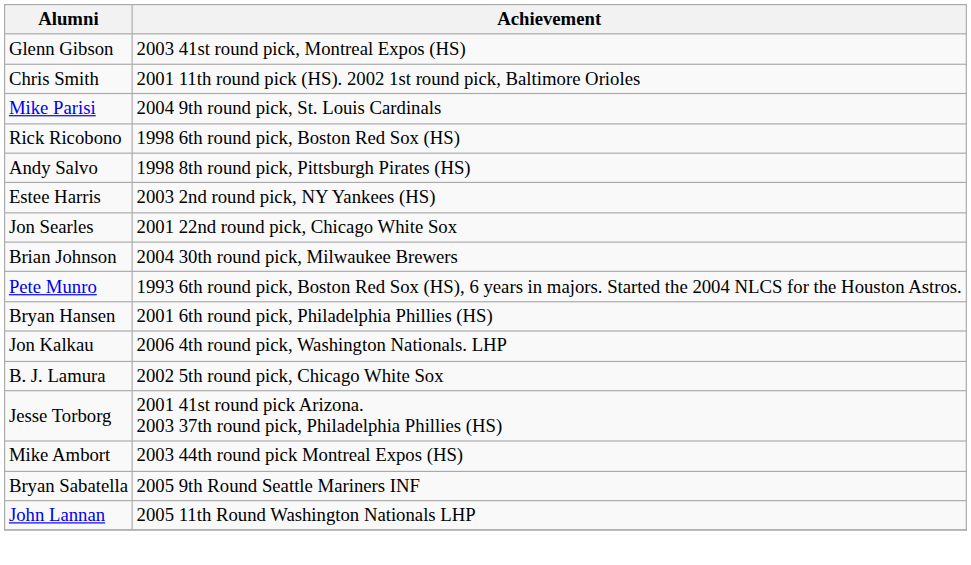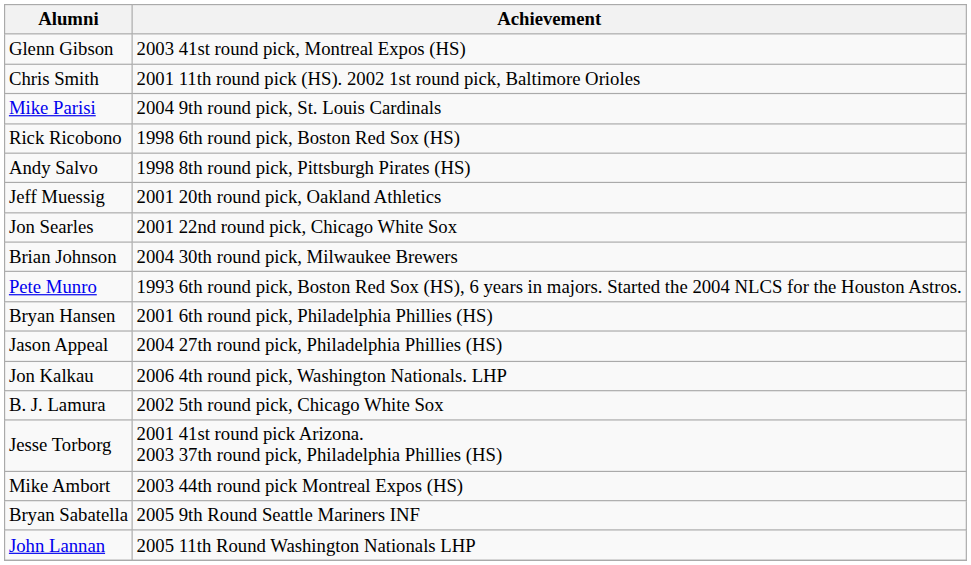 <table class="wikitable sortable">
 <tr>
 <th>Alumni</th>
 <th class="unsortable">Achievement</th>
 </tr>
 <tr>
 <td>Glenn Gibson</td>
 <td>2003 41st round pick, Montreal Expos (HS)</td>
 </tr>
 <tr>
 <td>Chris Smith</td>
 <td>2001 11th round pick (HS). 2002 1st round pick, Baltimore Orioles</td>
 </tr>
 <tr>
 <td><a href='#'>Mike Parisi</a></td>
 <td>2004 9th round pick, St. Louis Cardinals</td>
 </tr>
 <tr>
 <td>Rick Ricobono</td>
 <td>1998 6th round pick, Boston Red Sox (HS)</td>
 </tr>
 <tr>
 <td>Andy Salvo</td>
 <td>1998 8th round pick, Pittsburgh Pirates (HS)</td>
 </tr>
 <tr>
-<td>Estee Harris</td>
-<td>2003 2nd round pick, NY Yankees (HS)</td>
+<td>Jeff Muessig</td>
+<td>2001 20th round pick, Oakland Athletics</td>
 </tr>
 <tr>
 <td>Jon Searles</td>
 <td>2001 22nd round pick, Chicago White Sox</td>
 </tr>
 <tr>
 <td>Brian Johnson</td>
 <td>2004 30th round pick, Milwaukee Brewers</td>
 </tr>
 <tr>
 <td><a href='#'>Pete Munro</a></td>
 <td>1993 6th round pick, Boston Red Sox (HS), 6 years in majors. Started the 2004 NLCS for the Houston Astros.</td>
 </tr>
 <tr>
 <td>Bryan Hansen</td>
 <td>2001 6th round pick, Philadelphia Phillies (HS)</td>
+</tr>
+<tr>
+<td>Jason Appeal</td>
+<td>2004 27th round pick, Philadelphia Phillies (HS)</td>
 </tr>
 <tr>
 <td>Jon Kalkau</td>
 <td>2006 4th round pick, Washington Nationals. LHP</td>
 </tr>
 <tr>
 <td>B. J. Lamura</td>
 <td>2002 5th round pick, Chicago White Sox</td>
 </tr>
 <tr>
 <td>Jesse Torborg</td>
 <td>2001 41st round pick Arizona.<br>2003 37th round pick, Philadelphia Phillies (HS)</td>
 </tr>
 <tr>
 <td>Mike Ambort</td>
 <td>2003 44th round pick Montreal Expos (HS)</td>
 </tr>
 <tr>
 <td>Bryan Sabatella</td>
 <td>2005 9th Round Seattle Mariners INF</td>
 </tr>
 <tr>
 <td><a href='#'>John Lannan</a></td>
 <td>2005 11th Round Washington Nationals LHP</td>
 </tr>
 <tr>
 </tr>
 </table>
